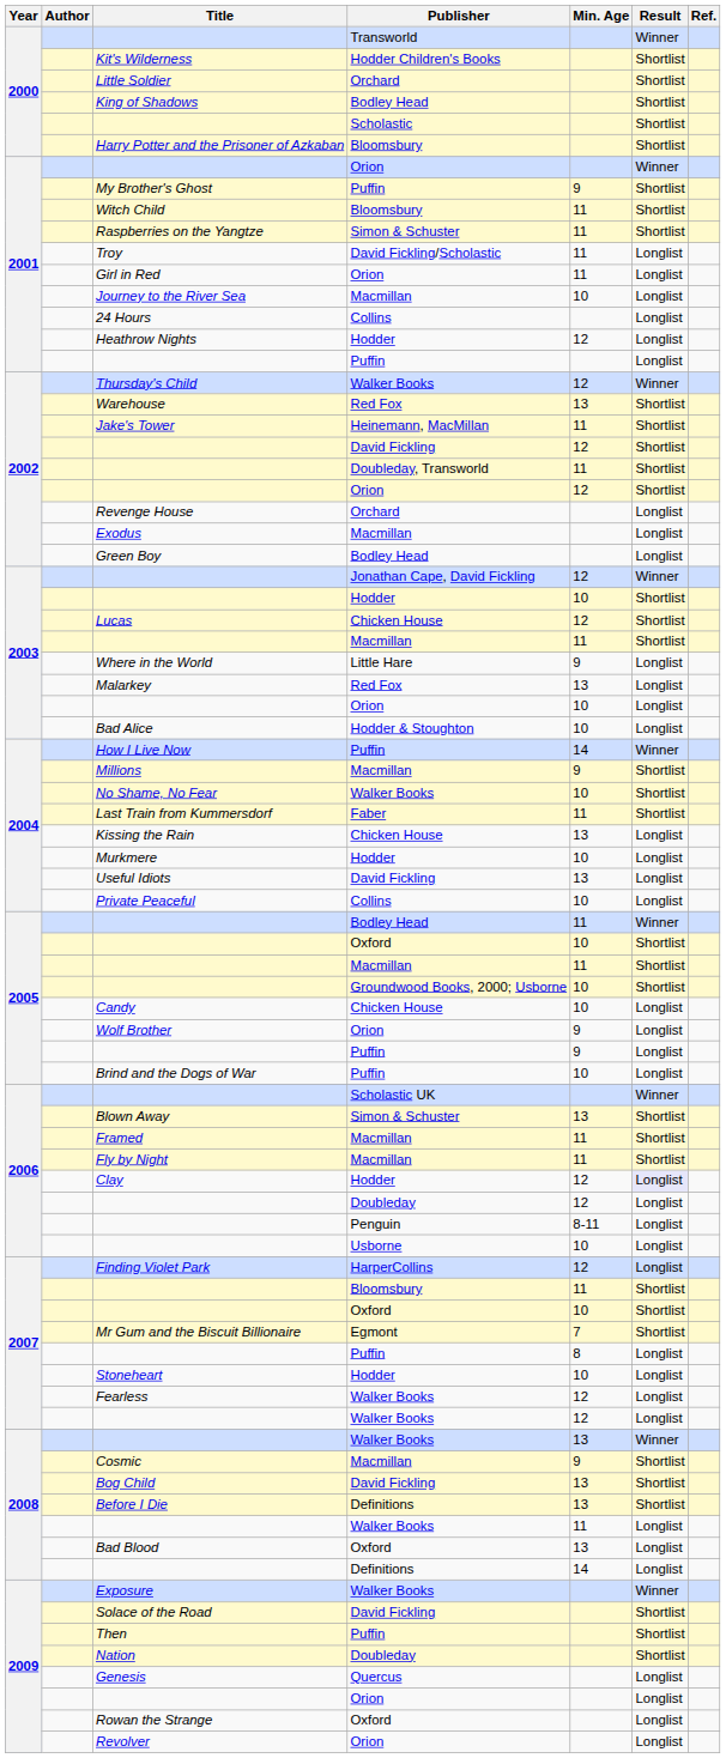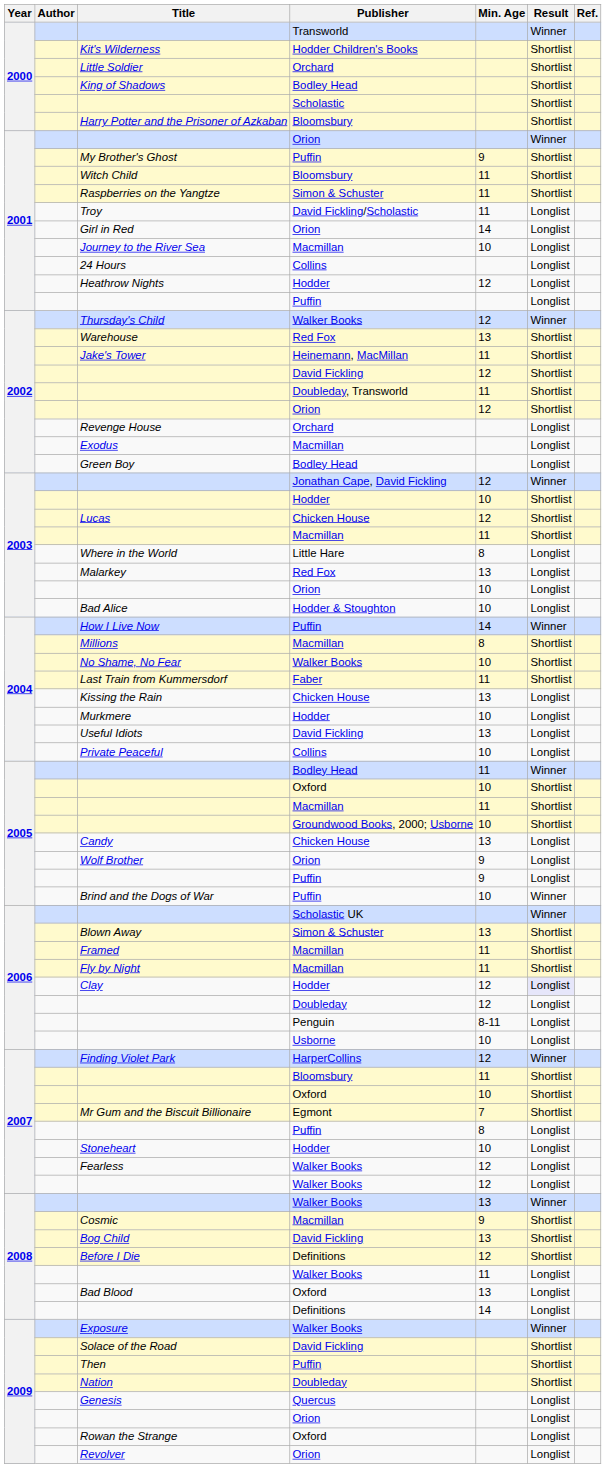 <table class="wikitable sortable mw-collapsible">
 <tr>
 <th>Year</th>
 <th>Author</th>
 <th>Title</th>
 <th>Publisher</th>
 <th>Min. Age</th>
 <th>Result</th>
 <th>Ref.</th>
 </tr>
 <tr style="background:#cddeff">
 <th rowspan="6"><a href='#'>2000</a></th>
 <td></td>
 <td><em></em></td>
 <td>Transworld</td>
 <td></td>
 <td>Winner</td>
 <td></td>
 </tr>
 <tr style="background:LemonChiffon;">
 <td></td>
 <td><em><a href='#'>Kit's Wilderness</a></em></td>
 <td><a href='#'>Hodder Children's Books</a></td>
 <td></td>
 <td>Shortlist</td>
 <td></td>
 </tr>
 <tr style="background:LemonChiffon;">
 <td></td>
 <td><em><a href='#'>Little Soldier</a></em></td>
 <td><a href='#'>Orchard</a></td>
 <td></td>
 <td>Shortlist</td>
 <td></td>
 </tr>
 <tr style="background:LemonChiffon;">
 <td></td>
 <td><em><a href='#'>King of Shadows</a></em></td>
 <td><a href='#'>Bodley Head</a></td>
 <td></td>
 <td>Shortlist</td>
 <td></td>
 </tr>
 <tr style="background:LemonChiffon;">
 <td></td>
 <td><em></em></td>
 <td><a href='#'>Scholastic</a></td>
 <td></td>
 <td>Shortlist</td>
 <td></td>
 </tr>
 <tr style="background:LemonChiffon;">
 <td></td>
 <td><em><a href='#'>Harry Potter and the Prisoner of Azkaban</a></em></td>
 <td><a href='#'>Bloomsbury</a></td>
 <td></td>
 <td>Shortlist</td>
 <td></td>
 </tr>
 <tr style="background:#cddeff">
 <th rowspan="10"><a href='#'>2001</a></th>
 <td></td>
 <td><em></em></td>
 <td><a href='#'>Orion</a></td>
 <td></td>
 <td>Winner</td>
 <td></td>
 </tr>
 <tr style="background:LemonChiffon;">
 <td></td>
 <td><em>My Brother's Ghost</em></td>
 <td><a href='#'>Puffin</a></td>
 <td>9</td>
 <td>Shortlist</td>
 <td></td>
 </tr>
 <tr style="background:LemonChiffon;">
 <td></td>
 <td><em>Witch Child</em></td>
 <td><a href='#'>Bloomsbury</a></td>
 <td>11</td>
 <td>Shortlist</td>
 <td></td>
 </tr>
 <tr style="background:LemonChiffon;">
 <td></td>
 <td><em>Raspberries on the Yangtze</em></td>
 <td><a href='#'>Simon & Schuster</a></td>
 <td>11</td>
 <td>Shortlist</td>
 <td></td>
 </tr>
 <tr>
 <td></td>
 <td><em>Troy</em></td>
 <td><a href='#'>David Fickling</a>/<a href='#'>Scholastic</a></td>
 <td>11</td>
 <td>Longlist</td>
 <td></td>
 </tr>
 <tr>
 <td></td>
 <td><em>Girl in Red</em></td>
 <td><a href='#'>Orion</a></td>
-<td>11</td>
+<td>14</td>
 <td>Longlist</td>
 <td></td>
 </tr>
 <tr>
 <td></td>
 <td><em><a href='#'>Journey to the River Sea</a></em></td>
 <td><a href='#'>Macmillan</a></td>
 <td>10</td>
 <td>Longlist</td>
 <td></td>
 </tr>
 <tr>
 <td></td>
 <td><em>24 Hours</em></td>
 <td><a href='#'>Collins</a></td>
 <td></td>
 <td>Longlist</td>
 <td></td>
 </tr>
 <tr>
 <td></td>
 <td><em>Heathrow Nights</em></td>
 <td><a href='#'>Hodder</a></td>
 <td>12</td>
 <td>Longlist</td>
 <td></td>
 </tr>
 <tr>
 <td></td>
 <td><em></em></td>
 <td><a href='#'>Puffin</a></td>
 <td></td>
 <td>Longlist</td>
 <td></td>
 </tr>
 <tr style="background:#cddeff">
 <th rowspan="9"><a href='#'>2002</a></th>
 <td></td>
 <td><em><a href='#'>Thursday's Child</a></em></td>
 <td><a href='#'>Walker Books</a></td>
 <td>12</td>
 <td>Winner</td>
 <td></td>
 </tr>
 <tr style="background:LemonChiffon;">
 <td></td>
 <td><em>Warehouse</em></td>
 <td><a href='#'>Red Fox</a></td>
 <td>13</td>
 <td>Shortlist</td>
 <td></td>
 </tr>
 <tr style="background:LemonChiffon;">
 <td></td>
 <td><em><a href='#'>Jake's Tower</a></em></td>
 <td><a href='#'>Heinemann</a>, <a href='#'>MacMillan</a></td>
 <td>11</td>
 <td>Shortlist</td>
 <td></td>
 </tr>
 <tr style="background:LemonChiffon;">
 <td></td>
 <td><em></em></td>
 <td><a href='#'>David Fickling</a></td>
 <td>12</td>
 <td>Shortlist</td>
 <td></td>
 </tr>
 <tr style="background:LemonChiffon;">
 <td></td>
 <td><em></em></td>
 <td><a href='#'>Doubleday</a>, Transworld</td>
 <td>11</td>
 <td>Shortlist</td>
 <td></td>
 </tr>
 <tr style="background:LemonChiffon;">
 <td></td>
 <td><em></em></td>
 <td><a href='#'>Orion</a></td>
 <td>12</td>
 <td>Shortlist</td>
 <td></td>
 </tr>
 <tr>
 <td></td>
 <td><em>Revenge House</em></td>
 <td><a href='#'>Orchard</a></td>
 <td></td>
 <td>Longlist</td>
 <td></td>
 </tr>
 <tr>
 <td></td>
 <td><em><a href='#'>Exodus</a></em></td>
 <td><a href='#'>Macmillan</a></td>
 <td></td>
 <td>Longlist</td>
 <td></td>
 </tr>
 <tr>
 <td></td>
 <td><em>Green Boy</em></td>
 <td><a href='#'>Bodley Head</a></td>
 <td></td>
 <td>Longlist</td>
 <td></td>
 </tr>
 <tr style="background:#cddeff">
 <th rowspan="8"><a href='#'>2003</a></th>
 <td></td>
 <td><em></em></td>
 <td><a href='#'>Jonathan Cape</a>, <a href='#'>David Fickling</a></td>
 <td>12</td>
 <td>Winner</td>
 <td></td>
 </tr>
 <tr style="background:LemonChiffon;">
 <td></td>
 <td><em></em></td>
 <td><a href='#'>Hodder</a></td>
 <td>10</td>
 <td>Shortlist</td>
 <td></td>
 </tr>
 <tr style="background:LemonChiffon;">
 <td></td>
 <td><em><a href='#'>Lucas</a></em></td>
 <td><a href='#'>Chicken House</a></td>
 <td>12</td>
 <td>Shortlist</td>
 <td></td>
 </tr>
 <tr style="background:LemonChiffon;">
 <td></td>
 <td><em></em></td>
 <td><a href='#'>Macmillan</a></td>
 <td>11</td>
 <td>Shortlist</td>
 <td></td>
 </tr>
 <tr>
 <td></td>
 <td><em>Where in the World</em></td>
 <td>Little Hare</td>
-<td>9</td>
+<td>8</td>
 <td>Longlist</td>
 <td></td>
 </tr>
 <tr>
 <td></td>
 <td><em>Malarkey</em></td>
 <td><a href='#'>Red Fox</a></td>
 <td>13</td>
 <td>Longlist</td>
 <td></td>
 </tr>
 <tr>
 <td></td>
 <td><em></em></td>
 <td><a href='#'>Orion</a></td>
 <td>10</td>
 <td>Longlist</td>
 <td></td>
 </tr>
 <tr>
 <td></td>
 <td><em>Bad Alice</em></td>
 <td><a href='#'>Hodder & Stoughton</a></td>
 <td>10</td>
 <td>Longlist</td>
 <td></td>
 </tr>
 <tr style="background:#cddeff">
 <th rowspan="8"><a href='#'>2004</a></th>
 <td></td>
 <td><em><a href='#'>How I Live Now</a></em></td>
 <td><a href='#'>Puffin</a></td>
 <td>14</td>
 <td>Winner</td>
 <td></td>
 </tr>
 <tr style="background:LemonChiffon;">
 <td></td>
 <td><em><a href='#'>Millions</a></em></td>
 <td><a href='#'>Macmillan</a></td>
-<td>9</td>
+<td>8</td>
 <td>Shortlist</td>
 <td></td>
 </tr>
 <tr style="background:LemonChiffon;">
 <td></td>
 <td><em><a href='#'>No Shame, No Fear</a></em></td>
 <td><a href='#'>Walker Books</a></td>
 <td>10</td>
 <td>Shortlist</td>
 <td></td>
 </tr>
 <tr style="background:LemonChiffon;">
 <td></td>
 <td><em>Last Train from Kummersdorf</em></td>
 <td><a href='#'>Faber</a></td>
 <td>11</td>
 <td>Shortlist</td>
 <td></td>
 </tr>
 <tr>
 <td></td>
 <td><em>Kissing the Rain</em></td>
 <td><a href='#'>Chicken House</a></td>
 <td>13</td>
 <td>Longlist</td>
 <td></td>
 </tr>
 <tr>
 <td></td>
 <td><em>Murkmere</em></td>
 <td><a href='#'>Hodder</a></td>
 <td>10</td>
 <td>Longlist</td>
 <td></td>
 </tr>
 <tr>
 <td></td>
 <td><em>Useful Idiots</em></td>
 <td><a href='#'>David Fickling</a></td>
 <td>13</td>
 <td>Longlist</td>
 <td></td>
 </tr>
 <tr>
 <td></td>
 <td><em><a href='#'>Private Peaceful</a></em></td>
 <td><a href='#'>Collins</a></td>
 <td>10</td>
 <td>Longlist</td>
 <td></td>
 </tr>
 <tr style="background:#cddeff">
 <th rowspan="8"><a href='#'>2005</a><em></em></th>
 <td></td>
 <td><em></em></td>
 <td><a href='#'>Bodley Head</a></td>
 <td>11</td>
 <td>Winner</td>
 <td></td>
 </tr>
 <tr style="background:LemonChiffon;">
 <td></td>
 <td><em></em></td>
 <td>Oxford</td>
 <td>10</td>
 <td>Shortlist</td>
 <td></td>
 </tr>
 <tr style="background:LemonChiffon;">
 <td></td>
 <td><em></em></td>
 <td><a href='#'>Macmillan</a></td>
 <td>11</td>
 <td>Shortlist</td>
 <td></td>
 </tr>
 <tr style="background:LemonChiffon;">
 <td></td>
 <td><em></em></td>
 <td><a href='#'>Groundwood Books</a>, 2000; <a href='#'>Usborne</a></td>
 <td>10</td>
 <td>Shortlist</td>
 <td></td>
 </tr>
 <tr>
 <td></td>
 <td><em><a href='#'>Candy</a></em></td>
 <td><a href='#'>Chicken House</a></td>
-<td>10</td>
+<td>13</td>
 <td>Longlist</td>
 <td></td>
 </tr>
 <tr>
 <td></td>
 <td><em><a href='#'>Wolf Brother</a></em></td>
 <td><a href='#'>Orion</a></td>
 <td>9</td>
 <td>Longlist</td>
 <td></td>
 </tr>
 <tr>
 <td></td>
 <td><em></em></td>
 <td><a href='#'>Puffin</a></td>
 <td>9</td>
 <td>Longlist</td>
 <td></td>
 </tr>
 <tr>
 <td></td>
 <td><em>Brind and the Dogs of War</em></td>
 <td><a href='#'>Puffin</a></td>
 <td>10</td>
-<td>Longlist</td>
+<td>Winner</td>
 <td></td>
 </tr>
 <tr style="background:#cddeff">
 <th rowspan="8"><a href='#'>2006</a></th>
 <td></td>
 <td><em></em></td>
 <td><a href='#'>Scholastic</a> UK</td>
 <td></td>
 <td>Winner</td>
 <td></td>
 </tr>
 <tr style="background:LemonChiffon;">
 <td></td>
 <td><em>Blown Away</em></td>
 <td><a href='#'>Simon & Schuster</a></td>
 <td>13</td>
 <td>Shortlist</td>
 <td></td>
 </tr>
 <tr style="background:LemonChiffon;">
 <td></td>
 <td><em><a href='#'>Framed</a></em></td>
 <td><a href='#'>Macmillan</a></td>
 <td>11</td>
 <td>Shortlist</td>
 <td></td>
 </tr>
 <tr style="background:LemonChiffon;">
 <td></td>
 <td><em><a href='#'>Fly by Night</a></em></td>
 <td><a href='#'>Macmillan</a></td>
 <td>11</td>
 <td>Shortlist</td>
 <td></td>
 </tr>
 <tr>
 <td></td>
 <td><em><a href='#'>Clay</a></em></td>
 <td><a href='#'>Hodder</a></td>
 <td>12</td>
 <td style="background: lavender;">Longlist</td>
 <td></td>
 </tr>
 <tr>
 <td></td>
 <td><em></em></td>
 <td><a href='#'>Doubleday</a></td>
 <td>12</td>
 <td>Longlist</td>
 <td></td>
 </tr>
 <tr>
 <td></td>
 <td><em></em></td>
 <td>Penguin</td>
 <td>8-11</td>
 <td>Longlist</td>
 <td></td>
 </tr>
 <tr>
 <td></td>
 <td><em></em></td>
 <td><a href='#'>Usborne</a></td>
 <td>10</td>
 <td>Longlist</td>
 <td></td>
 </tr>
 <tr style="background:#cddeff">
 <th rowspan="8"><a href='#'>2007</a></th>
 <td></td>
 <td><em><a href='#'>Finding Violet Park</a></em></td>
 <td><a href='#'>HarperCollins</a></td>
 <td>12</td>
-<td>Longlist</td>
+<td>Winner</td>
 <td></td>
 </tr>
 <tr style="background:LemonChiffon;">
 <td></td>
 <td><em></em></td>
 <td><a href='#'>Bloomsbury</a></td>
 <td>11</td>
 <td>Shortlist</td>
 <td></td>
 </tr>
 <tr style="background:LemonChiffon;">
 <td></td>
 <td><em></em></td>
 <td>Oxford</td>
 <td>10</td>
 <td>Shortlist</td>
 <td></td>
 </tr>
 <tr style="background:LemonChiffon;">
 <td></td>
 <td><em>Mr Gum and the Biscuit Billionaire</em></td>
 <td>Egmont</td>
 <td>7</td>
 <td>Shortlist</td>
 <td></td>
 </tr>
 <tr>
 <td></td>
 <td><em></em></td>
 <td><a href='#'>Puffin</a></td>
 <td>8</td>
 <td>Longlist</td>
 <td></td>
 </tr>
 <tr>
 <td></td>
 <td><em><a href='#'>Stoneheart</a></em></td>
 <td><a href='#'>Hodder</a></td>
 <td>10</td>
 <td>Longlist</td>
 <td></td>
 </tr>
 <tr>
 <td></td>
 <td><em>Fearless</em></td>
 <td><a href='#'>Walker Books</a></td>
 <td>12</td>
 <td>Longlist</td>
 <td></td>
 </tr>
 <tr>
 <td></td>
 <td><em></em></td>
 <td><a href='#'>Walker Books</a></td>
 <td>12</td>
 <td>Longlist</td>
 <td></td>
 </tr>
 <tr style="background:#cddeff">
 <th rowspan="7"><a href='#'>2008</a></th>
 <td></td>
 <td><em></em></td>
 <td><a href='#'>Walker Books</a></td>
 <td>13</td>
 <td>Winner</td>
 <td></td>
 </tr>
 <tr style="background:LemonChiffon;">
 <td></td>
 <td><em>Cosmic</em></td>
 <td><a href='#'>Macmillan</a></td>
 <td>9</td>
 <td>Shortlist</td>
 <td></td>
 </tr>
 <tr style="background:LemonChiffon;">
 <td></td>
 <td><em><a href='#'>Bog Child</a></em></td>
 <td><a href='#'>David Fickling</a></td>
 <td>13</td>
 <td>Shortlist</td>
 <td></td>
 </tr>
 <tr style="background:LemonChiffon;">
 <td></td>
 <td><em><a href='#'>Before I Die</a></em></td>
 <td>Definitions</td>
-<td>13</td>
+<td>12</td>
 <td>Shortlist</td>
 <td></td>
 </tr>
 <tr>
 <td></td>
 <td><em></em></td>
 <td><a href='#'>Walker Books</a></td>
 <td>11</td>
 <td>Longlist</td>
 <td></td>
 </tr>
 <tr>
 <td></td>
 <td><em>Bad Blood</em></td>
 <td>Oxford</td>
 <td>13</td>
 <td>Longlist</td>
 <td></td>
 </tr>
 <tr>
 <td></td>
 <td><em></em></td>
 <td>Definitions</td>
 <td>14</td>
 <td>Longlist</td>
 <td></td>
 </tr>
 <tr style="background:#cddeff">
 <th rowspan="8"><a href='#'>2009</a></th>
 <td></td>
 <td><em><a href='#'>Exposure</a></em></td>
 <td><a href='#'>Walker Books</a></td>
 <td></td>
 <td>Winner</td>
 <td></td>
 </tr>
 <tr style="background:LemonChiffon;">
 <td></td>
 <td><em>Solace of the Road</em></td>
 <td><a href='#'>David Fickling</a></td>
 <td></td>
 <td>Shortlist</td>
 <td></td>
 </tr>
 <tr style="background:LemonChiffon;">
 <td></td>
 <td><em>Then</em></td>
 <td><a href='#'>Puffin</a></td>
 <td></td>
 <td>Shortlist</td>
 <td></td>
 </tr>
 <tr style="background:LemonChiffon;">
 <td></td>
 <td><em><a href='#'>Nation</a></em></td>
 <td><a href='#'>Doubleday</a></td>
 <td></td>
 <td>Shortlist</td>
 <td></td>
 </tr>
 <tr>
 <td></td>
 <td><em><a href='#'>Genesis</a></em></td>
 <td><a href='#'>Quercus</a></td>
 <td></td>
 <td>Longlist</td>
 <td></td>
 </tr>
 <tr>
 <td></td>
 <td><em></em></td>
 <td><a href='#'>Orion</a></td>
 <td></td>
 <td>Longlist</td>
 <td></td>
 </tr>
 <tr>
 <td></td>
 <td><em>Rowan the Strange</em></td>
 <td>Oxford</td>
 <td></td>
 <td>Longlist</td>
 <td></td>
 </tr>
 <tr>
 <td></td>
 <td><em><a href='#'>Revolver</a></em></td>
 <td><a href='#'>Orion</a></td>
 <td></td>
 <td>Longlist</td>
 <td></td>
 </tr>
 </table>
